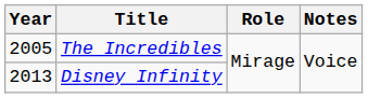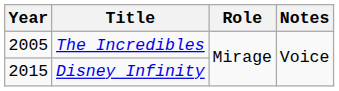 <table class="wikitable sortable">
 <tr>
 <th>Year</th>
 <th>Title</th>
 <th>Role</th>
 <th>Notes</th>
 </tr>
 <tr>
 <td>2005</td>
 <td><em><a href='#'>The Incredibles</a></em></td>
 <td rowspan="2">Mirage</td>
 <td rowspan="2">Voice</td>
 </tr>
 <tr>
-<td>2013</td>
+<td>2015</td>
 <td><em><a href='#'>Disney Infinity</a></em></td>
 </tr>
 </table>
